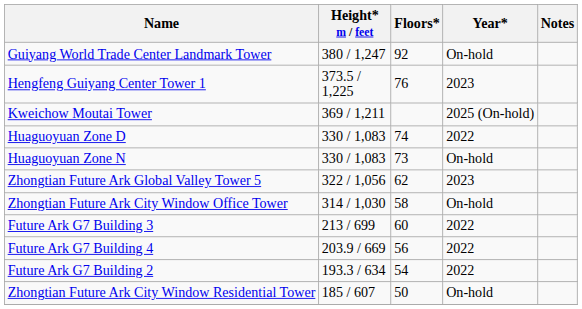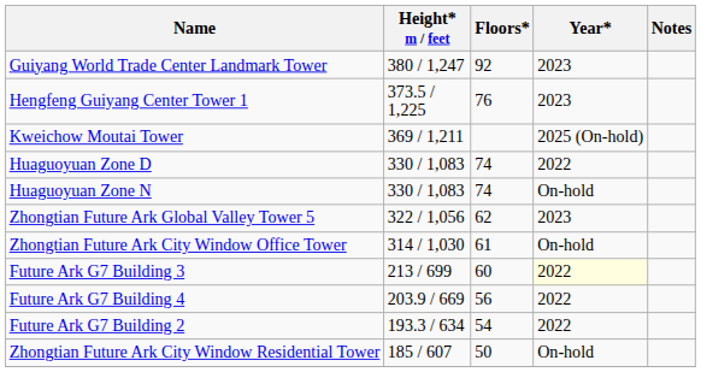 <table class="wikitable sortable">
 <tr>
 <th>Name</th>
 <th width="75px">Height*<br><small><a href='#'>m</a> / <a href='#'>feet</a></small></th>
 <th>Floors*</th>
 <th>Year*</th>
 <th class="unsortable">Notes</th>
 </tr>
 <tr>
 <td><a href='#'>Guiyang World Trade Center Landmark Tower</a></td>
 <td>380 / 1,247</td>
 <td>92</td>
-<td>On-hold</td>
+<td>2023</td>
 <td></td>
 </tr>
 <tr>
 <td><a href='#'>Hengfeng Guiyang Center Tower 1</a></td>
 <td>373.5 / 1,225</td>
 <td>76</td>
 <td>2023</td>
 <td></td>
 </tr>
 <tr>
 <td><a href='#'>Kweichow Moutai Tower</a></td>
 <td>369 / 1,211</td>
 <td></td>
 <td>2025 (On-hold)</td>
 <td></td>
 </tr>
 <tr>
 <td><a href='#'>Huaguoyuan Zone D</a></td>
 <td>330 / 1,083</td>
 <td>74</td>
 <td>2022</td>
 <td></td>
 </tr>
 <tr>
 <td><a href='#'>Huaguoyuan Zone N</a></td>
 <td>330 / 1,083</td>
-<td>73</td>
+<td>74</td>
 <td>On-hold</td>
 <td></td>
 </tr>
 <tr>
 <td><a href='#'>Zhongtian Future Ark Global Valley Tower 5</a></td>
 <td>322 / 1,056</td>
 <td>62</td>
 <td>2023</td>
 <td></td>
 </tr>
 <tr>
 <td><a href='#'>Zhongtian Future Ark City Window Office Tower</a></td>
 <td>314 / 1,030</td>
-<td>58</td>
+<td>61</td>
 <td>On-hold</td>
 <td></td>
 </tr>
 <tr>
 <td><a href='#'>Future Ark G7 Building 3</a></td>
 <td>213 / 699</td>
 <td>60</td>
-<td>2022</td>
+<td style="background: lightyellow;">2022</td>
 <td></td>
 </tr>
 <tr>
 <td><a href='#'>Future Ark G7 Building 4</a></td>
 <td>203.9 / 669</td>
 <td>56</td>
 <td>2022</td>
 <td></td>
 </tr>
 <tr>
 <td><a href='#'>Future Ark G7 Building 2</a></td>
 <td>193.3 / 634</td>
 <td>54</td>
 <td>2022</td>
 <td></td>
 </tr>
 <tr>
 <td><a href='#'>Zhongtian Future Ark City Window Residential Tower</a></td>
 <td>185 / 607</td>
 <td>50</td>
 <td>On-hold</td>
 <td></td>
 </tr>
 <tr>
 </tr>
 </table>
